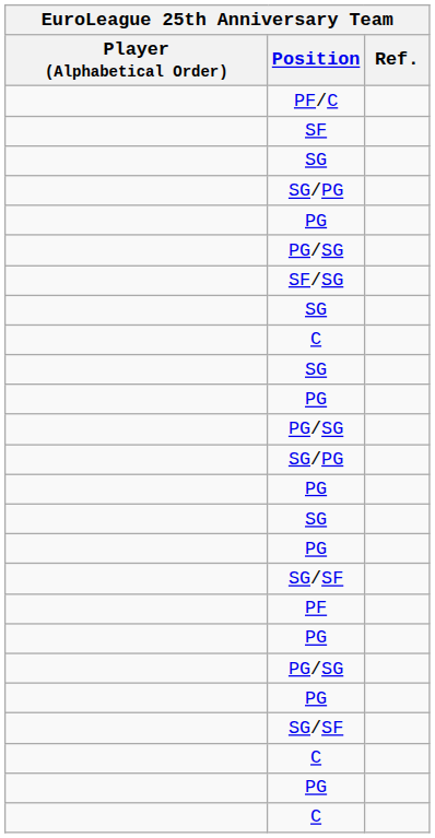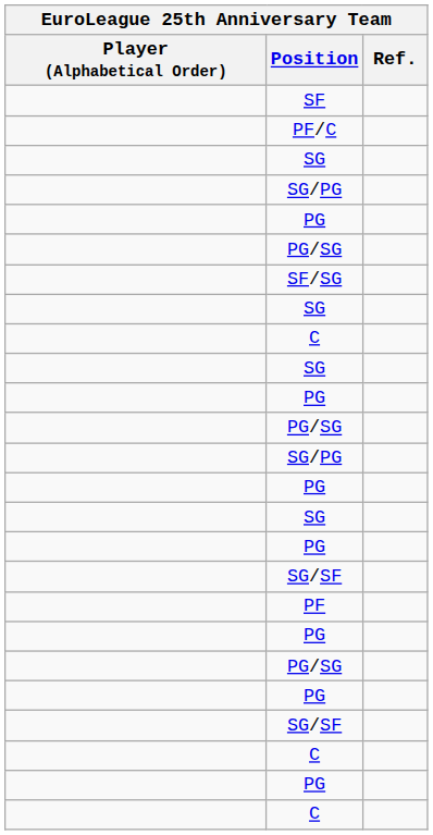 <table class="wikitable sortable" style="text-align:left;">
 <tr>
 <th colspan="3">EuroLeague 25th Anniversary Team</th>
 </tr>
 <tr>
 <th style="width:180px;">Player <br> <small>(Alphabetical Order)</small></th>
 <th style="width:40px;"><a href='#'>Position</a></th>
 <th style="width:40px;">Ref.</th>
 </tr>
 <tr>
 <td></td>
-<td align=center><a href='#'>PF</a>/<a href='#'>C</a></td>
+<td align=center><a href='#'>SF</a></td>
 <td align=center></td>
 </tr>
 <tr>
 <td></td>
-<td align=center><a href='#'>SF</a></td>
+<td align=center><a href='#'>PF</a>/<a href='#'>C</a></td>
 <td align=center></td>
 </tr>
 <tr>
 <td></td>
 <td align=center><a href='#'>SG</a></td>
 <td align=center></td>
 </tr>
 <tr>
 <td></td>
 <td align=center><a href='#'>SG</a>/<a href='#'>PG</a></td>
 <td align=center></td>
 </tr>
 <tr>
 <td></td>
 <td align=center><a href='#'>PG</a></td>
 <td align=center></td>
 </tr>
 <tr>
 <td></td>
 <td align=center><a href='#'>PG</a>/<a href='#'>SG</a></td>
 <td align=center></td>
 </tr>
 <tr>
 <td></td>
 <td align=center><a href='#'>SF</a>/<a href='#'>SG</a></td>
 <td align=center></td>
 </tr>
 <tr>
 <td></td>
 <td align=center><a href='#'>SG</a></td>
 <td align=center></td>
 </tr>
 <tr>
 <td></td>
 <td align=center><a href='#'>C</a></td>
 <td align=center></td>
 </tr>
 <tr>
 <td></td>
 <td align=center><a href='#'>SG</a></td>
 <td align=center></td>
 </tr>
 <tr>
 <td></td>
 <td align=center><a href='#'>PG</a></td>
 <td align=center></td>
 </tr>
 <tr>
 <td></td>
 <td align=center><a href='#'>PG</a>/<a href='#'>SG</a></td>
 <td align=center></td>
 </tr>
 <tr>
 <td></td>
 <td align=center><a href='#'>SG</a>/<a href='#'>PG</a></td>
 <td align=center></td>
 </tr>
 <tr>
 <td></td>
 <td align=center><a href='#'>PG</a></td>
 <td align=center></td>
 </tr>
 <tr>
 <td></td>
 <td align=center><a href='#'>SG</a></td>
 <td align=center></td>
 </tr>
 <tr>
 <td></td>
 <td align=center><a href='#'>PG</a></td>
 <td align=center></td>
 </tr>
 <tr>
 <td></td>
 <td align=center><a href='#'>SG</a>/<a href='#'>SF</a></td>
 <td align=center></td>
 </tr>
 <tr>
 <td></td>
 <td align=center><a href='#'>PF</a></td>
 <td align=center></td>
 </tr>
 <tr>
 <td></td>
 <td align=center><a href='#'>PG</a></td>
 <td align=center></td>
 </tr>
 <tr>
 <td></td>
 <td align=center><a href='#'>PG</a>/<a href='#'>SG</a></td>
 <td align=center></td>
 </tr>
 <tr>
 <td></td>
 <td align=center><a href='#'>PG</a></td>
 <td align=center></td>
 </tr>
 <tr>
 <td></td>
 <td align=center><a href='#'>SG</a>/<a href='#'>SF</a></td>
 <td align=center></td>
 </tr>
 <tr>
 <td></td>
 <td align=center><a href='#'>C</a></td>
 <td align=center></td>
 </tr>
 <tr>
 <td></td>
 <td align=center><a href='#'>PG</a></td>
 <td align=center></td>
 </tr>
 <tr>
 <td></td>
 <td align=center><a href='#'>C</a></td>
 <td align=center></td>
 </tr>
 </table>
